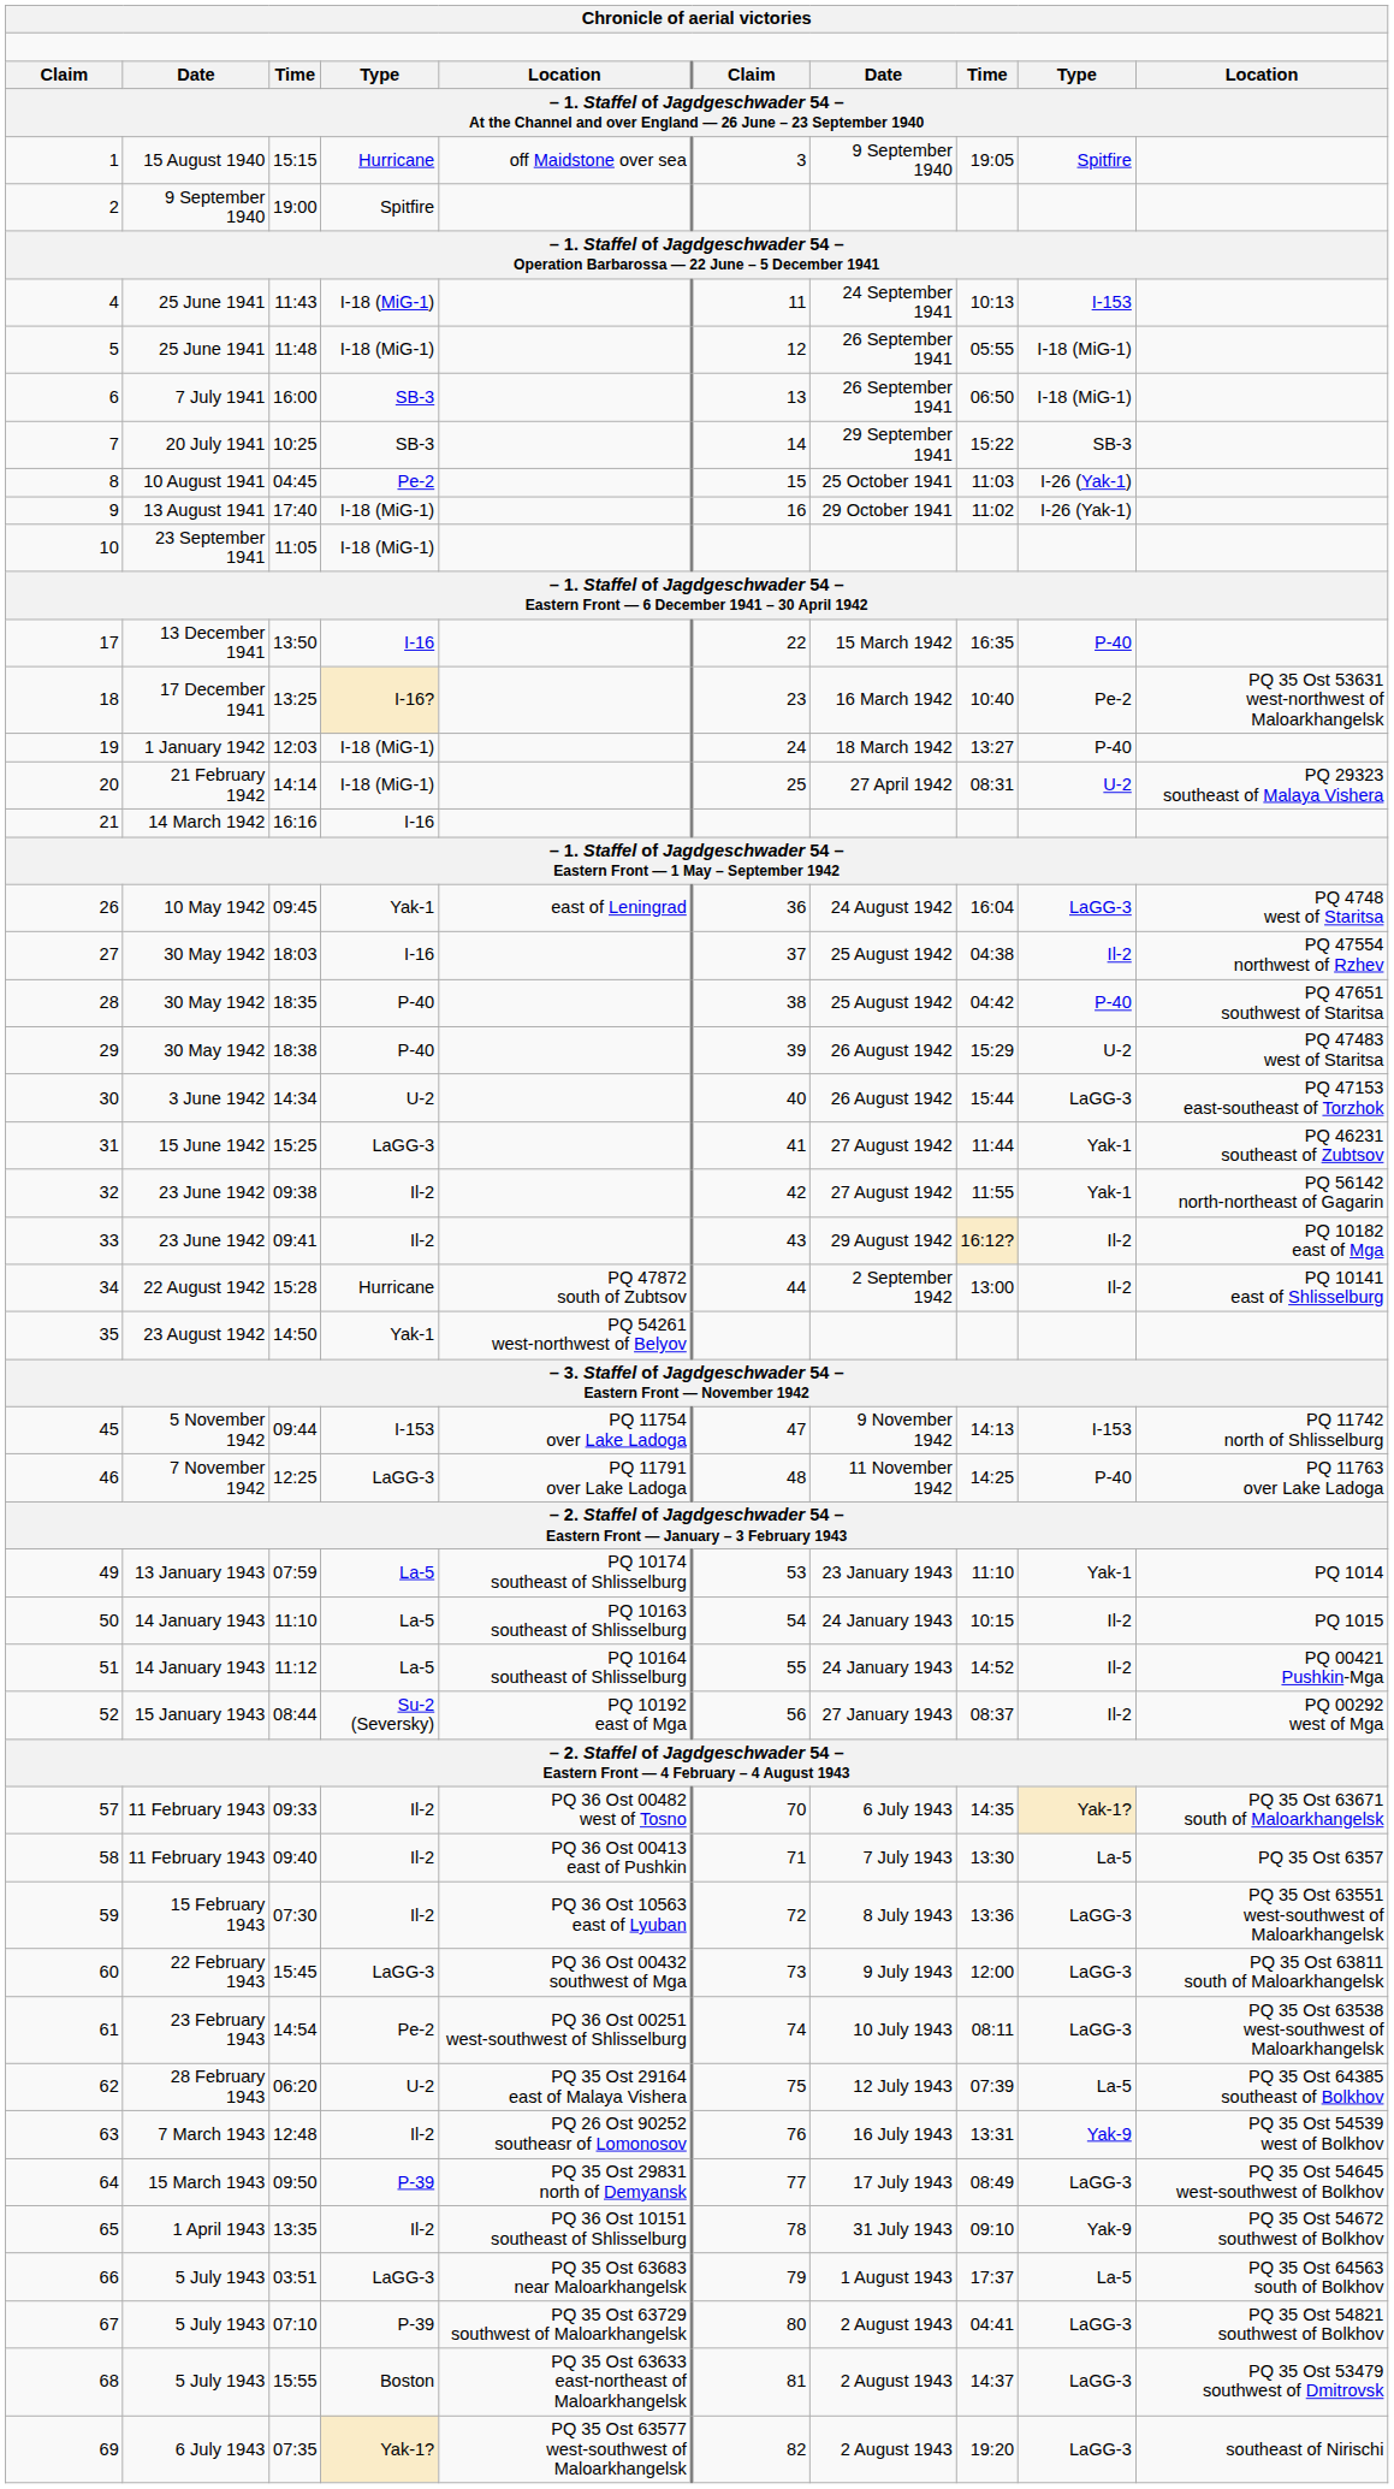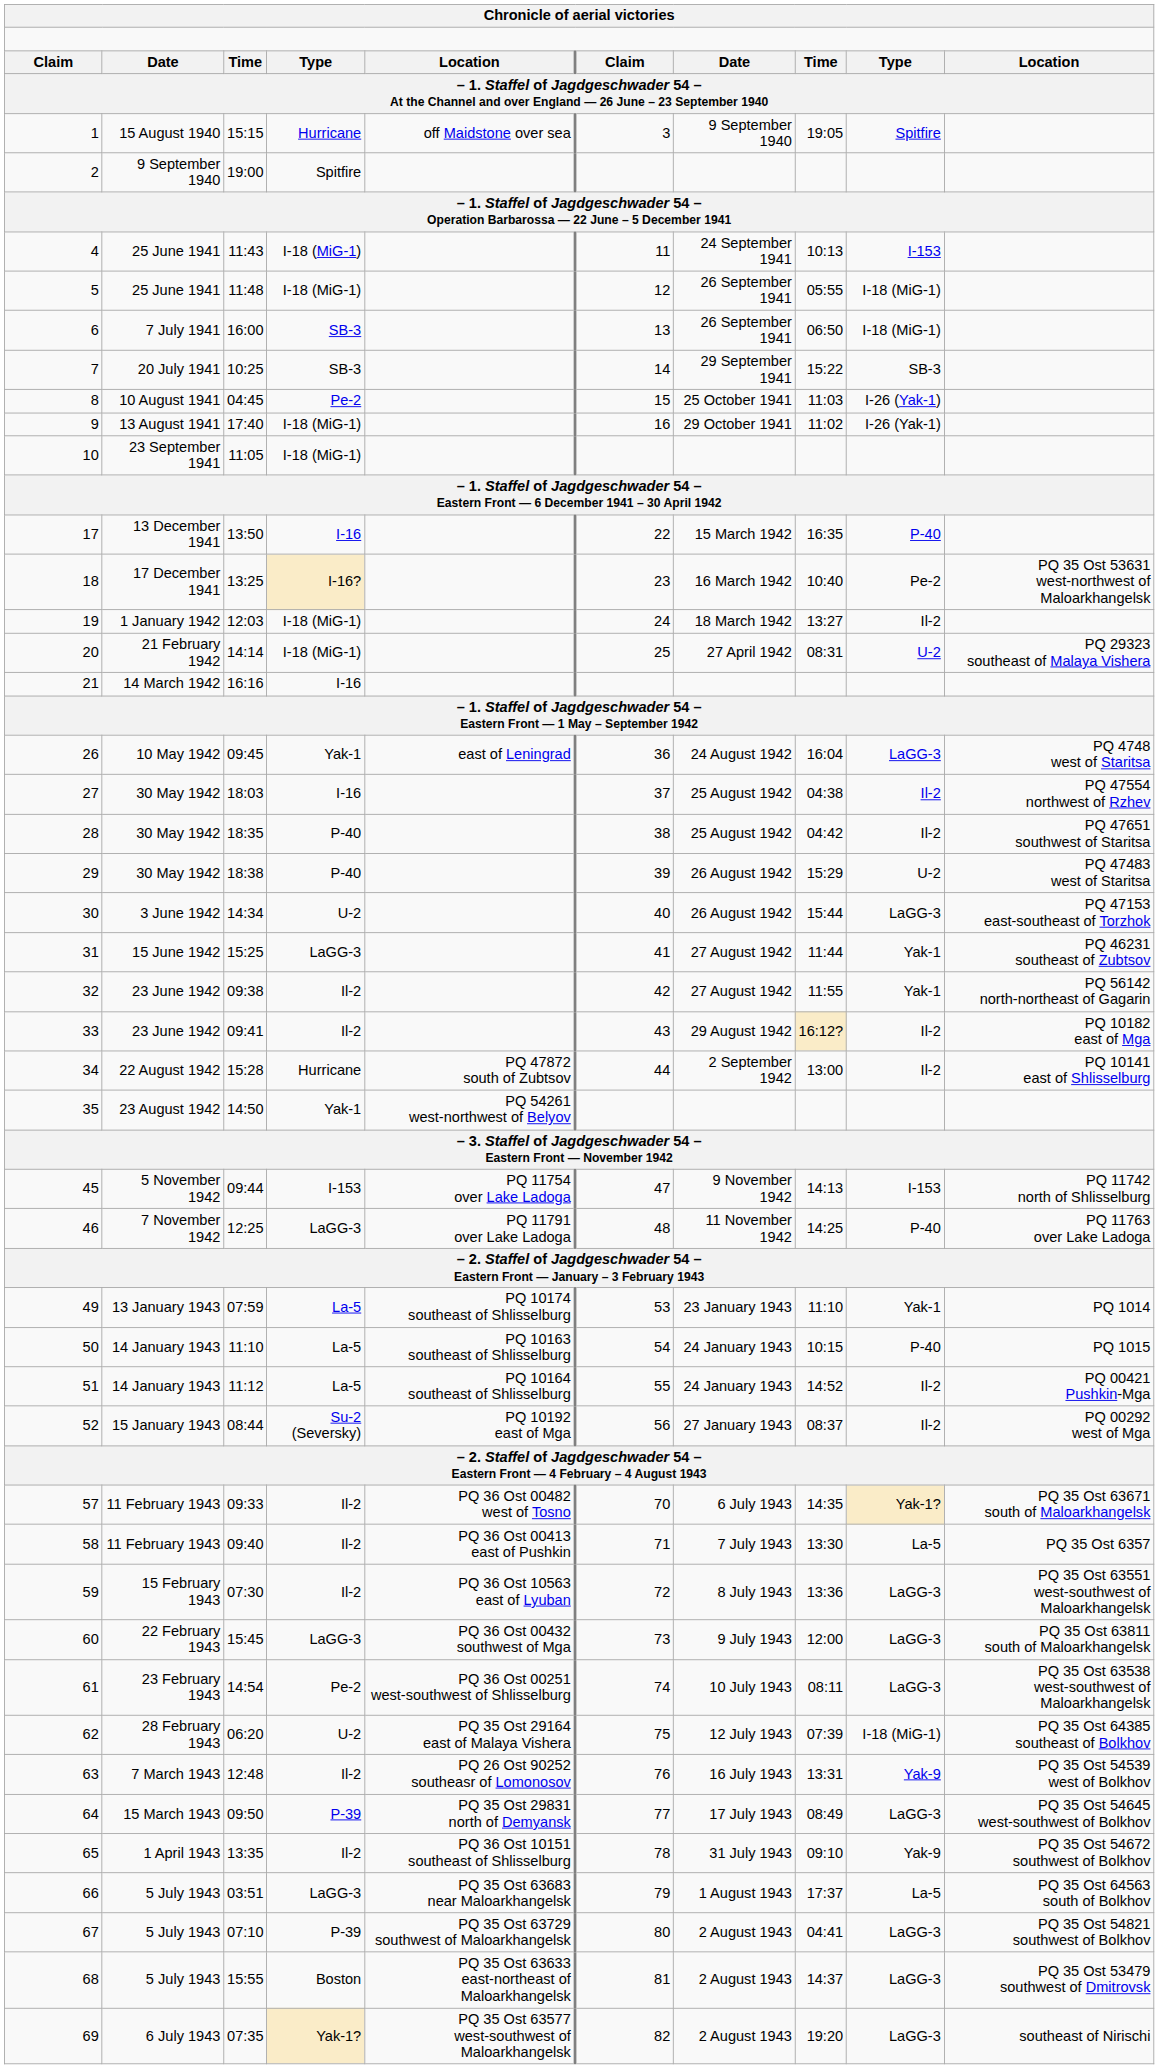 <table class="wikitable plainrowheaders collapsible" style="margin-left: auto; margin-right: auto; border: none; text-align:right; width: 100%;">
 <tr>
 <th colspan="10">Chronicle of aerial victories</th>
 </tr>
 <tr>
 <td colspan="10" style="text-align: left;"><br></td>
 </tr>
 <tr>
 <th scope="col" width="100px">Claim</th>
 <th scope="col">Date</th>
 <th scope="col">Time</th>
 <th scope="col" width="100px">Type</th>
 <th scope="col">Location</th>
 <th scope="col" style="border-left: 3px solid grey;" width="100px">Claim</th>
 <th scope="col">Date</th>
 <th scope="col">Time</th>
 <th scope="col" width="100px">Type</th>
 <th scope="col">Location</th>
 </tr>
 <tr>
 <th colspan="10">– 1. <em>Staffel</em> of <em>Jagdgeschwader</em> 54 –<br><small>At the Channel and over England — 26 June – 23 September 1940</small></th>
 </tr>
 <tr>
 <td>1</td>
 <td>15 August 1940</td>
 <td>15:15</td>
 <td><a href='#'>Hurricane</a></td>
 <td> off <a href='#'>Maidstone</a> over sea</td>
 <td style="border-left: 3px solid grey;">3</td>
 <td>9 September 1940</td>
 <td>19:05</td>
 <td><a href='#'>Spitfire</a></td>
 <td></td>
 </tr>
 <tr>
 <td>2</td>
 <td>9 September 1940</td>
 <td>19:00</td>
 <td>Spitfire</td>
 <td></td>
 <td style="border-left: 3px solid grey;"></td>
 <td></td>
 <td></td>
 <td></td>
 <td></td>
 </tr>
 <tr>
 <th colspan="10">– 1. <em>Staffel</em> of <em>Jagdgeschwader</em> 54 –<br><small>Operation Barbarossa — 22 June – 5 December 1941</small></th>
 </tr>
 <tr>
 <td>4</td>
 <td>25 June 1941</td>
 <td>11:43</td>
 <td>I-18 (<a href='#'>MiG-1</a>)</td>
 <td></td>
 <td style="border-left: 3px solid grey;">11</td>
 <td>24 September 1941</td>
 <td>10:13</td>
 <td><a href='#'>I-153</a></td>
 <td></td>
 </tr>
 <tr>
 <td>5</td>
 <td>25 June 1941</td>
 <td>11:48</td>
 <td>I-18 (MiG-1)</td>
 <td></td>
 <td style="border-left: 3px solid grey;">12</td>
 <td>26 September 1941</td>
 <td>05:55</td>
 <td>I-18 (MiG-1)</td>
 <td></td>
 </tr>
 <tr>
 <td>6</td>
 <td>7 July 1941</td>
 <td>16:00</td>
 <td><a href='#'>SB-3</a></td>
 <td></td>
 <td style="border-left: 3px solid grey;">13</td>
 <td>26 September 1941</td>
 <td>06:50</td>
 <td>I-18 (MiG-1)</td>
 <td></td>
 </tr>
 <tr>
 <td>7</td>
 <td>20 July 1941</td>
 <td>10:25</td>
 <td>SB-3</td>
 <td></td>
 <td style="border-left: 3px solid grey;">14</td>
 <td>29 September 1941</td>
 <td>15:22</td>
 <td>SB-3</td>
 <td></td>
 </tr>
 <tr>
 <td>8</td>
 <td>10 August 1941</td>
 <td>04:45</td>
 <td><a href='#'>Pe-2</a></td>
 <td></td>
 <td style="border-left: 3px solid grey;">15</td>
 <td>25 October 1941</td>
 <td>11:03</td>
 <td>I-26 (<a href='#'>Yak-1</a>)</td>
 <td></td>
 </tr>
 <tr>
 <td>9</td>
 <td>13 August 1941</td>
 <td>17:40</td>
 <td>I-18 (MiG-1)</td>
 <td></td>
 <td style="border-left: 3px solid grey;">16</td>
 <td>29 October 1941</td>
 <td>11:02</td>
 <td>I-26 (Yak-1)</td>
 <td></td>
 </tr>
 <tr>
 <td>10</td>
 <td>23 September 1941</td>
 <td>11:05</td>
 <td>I-18 (MiG-1)</td>
 <td></td>
 <td style="border-left: 3px solid grey;"></td>
 <td></td>
 <td></td>
 <td></td>
 <td></td>
 </tr>
 <tr>
 <th colspan="10">– 1. <em>Staffel</em> of <em>Jagdgeschwader</em> 54 –<br><small>Eastern Front — 6 December 1941 – 30 April 1942</small></th>
 </tr>
 <tr>
 <td>17</td>
 <td>13 December 1941</td>
 <td>13:50</td>
 <td><a href='#'>I-16</a></td>
 <td></td>
 <td style="border-left: 3px solid grey;">22</td>
 <td>15 March 1942</td>
 <td>16:35</td>
 <td><a href='#'>P-40</a></td>
 <td></td>
 </tr>
 <tr>
 <td>18</td>
 <td>17 December 1941</td>
 <td>13:25</td>
 <td style="background:#faecc8">I-16?</td>
 <td></td>
 <td style="border-left: 3px solid grey;">23</td>
 <td>16 March 1942</td>
 <td>10:40</td>
 <td>Pe-2</td>
 <td>PQ 35 Ost 53631<br> west-northwest of Maloarkhangelsk</td>
 </tr>
 <tr>
 <td>19</td>
 <td>1 January 1942</td>
 <td>12:03</td>
 <td>I-18 (MiG-1)</td>
 <td></td>
 <td style="border-left: 3px solid grey;">24</td>
 <td>18 March 1942</td>
 <td>13:27</td>
-<td>P-40</td>
+<td>Il-2</td>
 <td></td>
 </tr>
 <tr>
 <td>20</td>
 <td>21 February 1942</td>
 <td>14:14</td>
 <td>I-18 (MiG-1)</td>
 <td></td>
 <td style="border-left: 3px solid grey;">25</td>
 <td>27 April 1942</td>
 <td>08:31</td>
 <td><a href='#'>U-2</a></td>
 <td>PQ 29323<br> southeast of <a href='#'>Malaya Vishera</a></td>
 </tr>
 <tr>
 <td>21</td>
 <td>14 March 1942</td>
 <td>16:16</td>
 <td>I-16</td>
 <td></td>
 <td style="border-left: 3px solid grey;"></td>
 <td></td>
 <td></td>
 <td></td>
 <td></td>
 </tr>
 <tr>
 <th colspan="10">– 1. <em>Staffel</em> of <em>Jagdgeschwader</em> 54 –<br><small>Eastern Front — 1 May – September 1942</small></th>
 </tr>
 <tr>
 <td>26</td>
 <td>10 May 1942</td>
 <td>09:45</td>
 <td>Yak-1</td>
 <td>east of <a href='#'>Leningrad</a></td>
 <td style="border-left: 3px solid grey;">36</td>
 <td>24 August 1942</td>
 <td>16:04</td>
 <td><a href='#'>LaGG-3</a></td>
 <td>PQ 4748<br> west of <a href='#'>Staritsa</a></td>
 </tr>
 <tr>
 <td>27</td>
 <td>30 May 1942</td>
 <td>18:03</td>
 <td>I-16</td>
 <td></td>
 <td style="border-left: 3px solid grey;">37</td>
 <td>25 August 1942</td>
 <td>04:38</td>
 <td><a href='#'>Il-2</a></td>
 <td>PQ 47554<br> northwest of <a href='#'>Rzhev</a></td>
 </tr>
 <tr>
 <td>28</td>
 <td>30 May 1942</td>
 <td>18:35</td>
 <td>P-40</td>
 <td></td>
 <td style="border-left: 3px solid grey;">38</td>
 <td>25 August 1942</td>
 <td>04:42</td>
-<td><a href='#'>P-40</a></td>
+<td>Il-2</td>
 <td>PQ 47651<br> southwest of Staritsa</td>
 </tr>
 <tr>
 <td>29</td>
 <td>30 May 1942</td>
 <td>18:38</td>
 <td>P-40</td>
 <td></td>
 <td style="border-left: 3px solid grey;">39</td>
 <td>26 August 1942</td>
 <td>15:29</td>
 <td>U-2</td>
 <td>PQ 47483<br> west of Staritsa</td>
 </tr>
 <tr>
 <td>30</td>
 <td>3 June 1942</td>
 <td>14:34</td>
 <td>U-2</td>
 <td></td>
 <td style="border-left: 3px solid grey;">40</td>
 <td>26 August 1942</td>
 <td>15:44</td>
 <td>LaGG-3</td>
 <td>PQ 47153<br> east-southeast of <a href='#'>Torzhok</a></td>
 </tr>
 <tr>
 <td>31</td>
 <td>15 June 1942</td>
 <td>15:25</td>
 <td>LaGG-3</td>
 <td></td>
 <td style="border-left: 3px solid grey;">41</td>
 <td>27 August 1942</td>
 <td>11:44</td>
 <td>Yak-1</td>
 <td>PQ 46231<br> southeast of <a href='#'>Zubtsov</a></td>
 </tr>
 <tr>
 <td>32</td>
 <td>23 June 1942</td>
 <td>09:38</td>
 <td>Il-2</td>
 <td></td>
 <td style="border-left: 3px solid grey;">42</td>
 <td>27 August 1942</td>
 <td>11:55</td>
 <td>Yak-1</td>
 <td>PQ 56142<br> north-northeast of Gagarin</td>
 </tr>
 <tr>
 <td>33</td>
 <td>23 June 1942</td>
 <td>09:41</td>
 <td>Il-2</td>
 <td></td>
 <td style="border-left: 3px solid grey;">43</td>
 <td>29 August 1942</td>
 <td style="background:#faecc8">16:12?</td>
 <td>Il-2</td>
 <td>PQ 10182<br>east of <a href='#'>Mga</a></td>
 </tr>
 <tr>
 <td>34</td>
 <td>22 August 1942</td>
 <td>15:28</td>
 <td>Hurricane</td>
 <td>PQ 47872<br> south of Zubtsov</td>
 <td style="border-left: 3px solid grey;">44</td>
 <td>2 September 1942</td>
 <td>13:00</td>
 <td>Il-2</td>
 <td>PQ 10141<br>east of <a href='#'>Shlisselburg</a></td>
 </tr>
 <tr>
 <td>35</td>
 <td>23 August 1942</td>
 <td>14:50</td>
 <td>Yak-1</td>
 <td>PQ 54261<br> west-northwest of <a href='#'>Belyov</a></td>
 <td style="border-left: 3px solid grey;"></td>
 <td></td>
 <td></td>
 <td></td>
 <td></td>
 </tr>
 <tr>
 <th colspan="10">– 3. <em>Staffel</em> of <em>Jagdgeschwader</em> 54 –<br><small>Eastern Front — November 1942</small></th>
 </tr>
 <tr>
 <td>45</td>
 <td>5 November 1942</td>
 <td>09:44</td>
 <td>I-153</td>
 <td>PQ 11754<br>over <a href='#'>Lake Ladoga</a></td>
 <td style="border-left: 3px solid grey;">47</td>
 <td>9 November 1942</td>
 <td>14:13</td>
 <td>I-153</td>
 <td>PQ 11742<br> north of Shlisselburg</td>
 </tr>
 <tr>
 <td>46</td>
 <td>7 November 1942</td>
 <td>12:25</td>
 <td>LaGG-3</td>
 <td>PQ 11791<br>over Lake Ladoga</td>
 <td style="border-left: 3px solid grey;">48</td>
 <td>11 November 1942</td>
 <td>14:25</td>
 <td>P-40</td>
 <td>PQ 11763<br>over Lake Ladoga</td>
 </tr>
 <tr>
 <th colspan="10">– 2. <em>Staffel</em> of <em>Jagdgeschwader</em> 54 –<br><small>Eastern Front — January – 3 February 1943</small></th>
 </tr>
 <tr>
 <td>49</td>
 <td>13 January 1943</td>
 <td>07:59</td>
 <td><a href='#'>La-5</a></td>
 <td>PQ 10174<br>southeast of Shlisselburg</td>
 <td style="border-left: 3px solid grey;">53</td>
 <td>23 January 1943</td>
 <td>11:10</td>
 <td>Yak-1</td>
 <td>PQ 1014</td>
 </tr>
 <tr>
 <td>50</td>
 <td>14 January 1943</td>
 <td>11:10</td>
 <td>La-5</td>
 <td>PQ 10163<br>southeast of Shlisselburg</td>
 <td style="border-left: 3px solid grey;">54</td>
 <td>24 January 1943</td>
 <td>10:15</td>
-<td>Il-2</td>
+<td>P-40</td>
 <td>PQ 1015</td>
 </tr>
 <tr>
 <td>51</td>
 <td>14 January 1943</td>
 <td>11:12</td>
 <td>La-5</td>
 <td>PQ 10164<br>southeast of Shlisselburg</td>
 <td style="border-left: 3px solid grey;">55</td>
 <td>24 January 1943</td>
 <td>14:52</td>
 <td>Il-2</td>
 <td>PQ 00421<br><a href='#'>Pushkin</a>-Mga</td>
 </tr>
 <tr>
 <td>52</td>
 <td>15 January 1943</td>
 <td>08:44</td>
 <td><a href='#'>Su-2</a> (Seversky)</td>
 <td>PQ 10192<br>east of Mga</td>
 <td style="border-left: 3px solid grey;">56</td>
 <td>27 January 1943</td>
 <td>08:37</td>
 <td>Il-2</td>
 <td>PQ 00292<br> west of Mga</td>
 </tr>
 <tr>
 <th colspan="10">– 2. <em>Staffel</em> of <em>Jagdgeschwader</em> 54 –<br><small>Eastern Front — 4 February – 4 August 1943</small></th>
 </tr>
 <tr>
 <td>57</td>
 <td>11 February 1943</td>
 <td>09:33</td>
 <td>Il-2</td>
 <td>PQ 36 Ost 00482<br> west of <a href='#'>Tosno</a></td>
 <td style="border-left: 3px solid grey;">70</td>
 <td>6 July 1943</td>
 <td>14:35</td>
 <td style="background:#faecc8">Yak-1?</td>
 <td>PQ 35 Ost 63671<br> south of <a href='#'>Maloarkhangelsk</a></td>
 </tr>
 <tr>
 <td>58</td>
 <td>11 February 1943</td>
 <td>09:40</td>
 <td>Il-2</td>
 <td>PQ 36 Ost 00413<br> east of Pushkin</td>
 <td style="border-left: 3px solid grey;">71</td>
 <td>7 July 1943</td>
 <td>13:30</td>
 <td>La-5</td>
 <td>PQ 35 Ost 6357</td>
 </tr>
 <tr>
 <td>59</td>
 <td>15 February 1943</td>
 <td>07:30</td>
 <td>Il-2</td>
 <td>PQ 36 Ost 10563<br> east of <a href='#'>Lyuban</a></td>
 <td style="border-left: 3px solid grey;">72</td>
 <td>8 July 1943</td>
 <td>13:36</td>
 <td>LaGG-3</td>
 <td>PQ 35 Ost 63551<br> west-southwest of Maloarkhangelsk</td>
 </tr>
 <tr>
 <td>60</td>
 <td>22 February 1943</td>
 <td>15:45</td>
 <td>LaGG-3</td>
 <td>PQ 36 Ost 00432<br> southwest of Mga</td>
 <td style="border-left: 3px solid grey;">73</td>
 <td>9 July 1943</td>
 <td>12:00</td>
 <td>LaGG-3</td>
 <td>PQ 35 Ost 63811<br> south of Maloarkhangelsk</td>
 </tr>
 <tr>
 <td>61</td>
 <td>23 February 1943</td>
 <td>14:54</td>
 <td>Pe-2</td>
 <td>PQ 36 Ost 00251<br> west-southwest of Shlisselburg</td>
 <td style="border-left: 3px solid grey;">74</td>
 <td>10 July 1943</td>
 <td>08:11</td>
 <td>LaGG-3</td>
 <td>PQ 35 Ost 63538<br> west-southwest of Maloarkhangelsk</td>
 </tr>
 <tr>
 <td>62</td>
 <td>28 February 1943</td>
 <td>06:20</td>
 <td>U-2</td>
 <td>PQ 35 Ost 29164<br> east of Malaya Vishera</td>
 <td style="border-left: 3px solid grey;">75</td>
 <td>12 July 1943</td>
 <td>07:39</td>
-<td>La-5</td>
+<td>I-18 (MiG-1)</td>
 <td>PQ 35 Ost 64385<br> southeast of <a href='#'>Bolkhov</a></td>
 </tr>
 <tr>
 <td>63</td>
 <td>7 March 1943</td>
 <td>12:48</td>
 <td>Il-2</td>
 <td>PQ 26 Ost 90252<br> southeasr of <a href='#'>Lomonosov</a></td>
 <td style="border-left: 3px solid grey;">76</td>
 <td>16 July 1943</td>
 <td>13:31</td>
 <td><a href='#'>Yak-9</a></td>
 <td>PQ 35 Ost 54539<br> west of Bolkhov</td>
 </tr>
 <tr>
 <td>64</td>
 <td>15 March 1943</td>
 <td>09:50</td>
 <td><a href='#'>P-39</a></td>
 <td>PQ 35 Ost 29831<br> north of <a href='#'>Demyansk</a></td>
 <td style="border-left: 3px solid grey;">77</td>
 <td>17 July 1943</td>
 <td>08:49</td>
 <td>LaGG-3</td>
 <td>PQ 35 Ost 54645<br> west-southwest of Bolkhov</td>
 </tr>
 <tr>
 <td>65</td>
 <td>1 April 1943</td>
 <td>13:35</td>
 <td>Il-2</td>
 <td>PQ 36 Ost 10151<br>southeast of Shlisselburg</td>
 <td style="border-left: 3px solid grey;">78</td>
 <td>31 July 1943</td>
 <td>09:10</td>
 <td>Yak-9</td>
 <td>PQ 35 Ost 54672<br> southwest of Bolkhov</td>
 </tr>
 <tr>
 <td>66</td>
 <td>5 July 1943</td>
 <td>03:51</td>
 <td>LaGG-3</td>
 <td>PQ 35 Ost 63683<br> near Maloarkhangelsk</td>
 <td style="border-left: 3px solid grey;">79</td>
 <td>1 August 1943</td>
 <td>17:37</td>
 <td>La-5</td>
 <td>PQ 35 Ost 64563<br> south of Bolkhov</td>
 </tr>
 <tr>
 <td>67</td>
 <td>5 July 1943</td>
 <td>07:10</td>
 <td>P-39</td>
 <td>PQ 35 Ost 63729<br> southwest of Maloarkhangelsk</td>
 <td style="border-left: 3px solid grey;">80</td>
 <td>2 August 1943</td>
 <td>04:41</td>
 <td>LaGG-3</td>
 <td>PQ 35 Ost 54821<br> southwest of Bolkhov</td>
 </tr>
 <tr>
 <td>68</td>
 <td>5 July 1943</td>
 <td>15:55</td>
 <td>Boston</td>
 <td>PQ 35 Ost 63633<br> east-northeast of Maloarkhangelsk</td>
 <td style="border-left: 3px solid grey;">81</td>
 <td>2 August 1943</td>
 <td>14:37</td>
 <td>LaGG-3</td>
 <td>PQ 35 Ost 53479<br> southwest of <a href='#'>Dmitrovsk</a></td>
 </tr>
 <tr>
 <td>69</td>
 <td>6 July 1943</td>
 <td>07:35</td>
 <td style="background:#faecc8">Yak-1?</td>
 <td>PQ 35 Ost 63577<br> west-southwest of Maloarkhangelsk</td>
 <td style="border-left: 3px solid grey;">82</td>
 <td>2 August 1943</td>
 <td>19:20</td>
 <td>LaGG-3</td>
 <td> southeast of Nirischi</td>
 </tr>
 </table>
